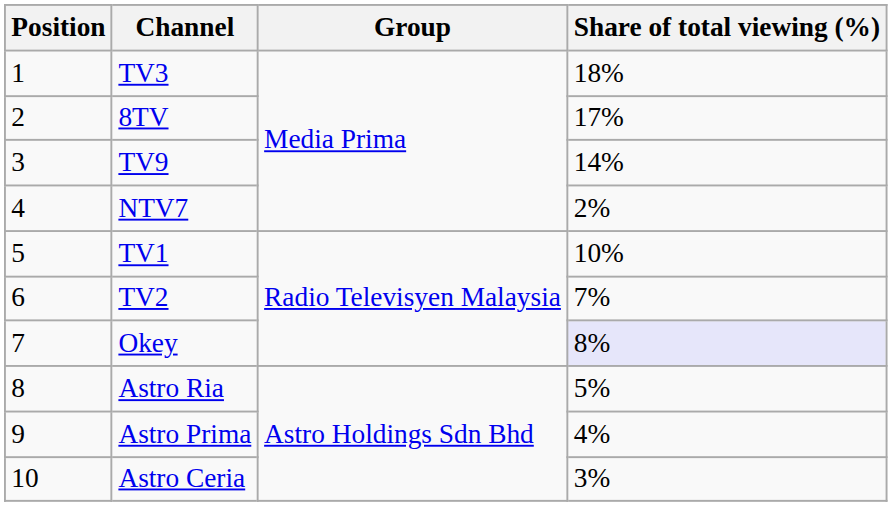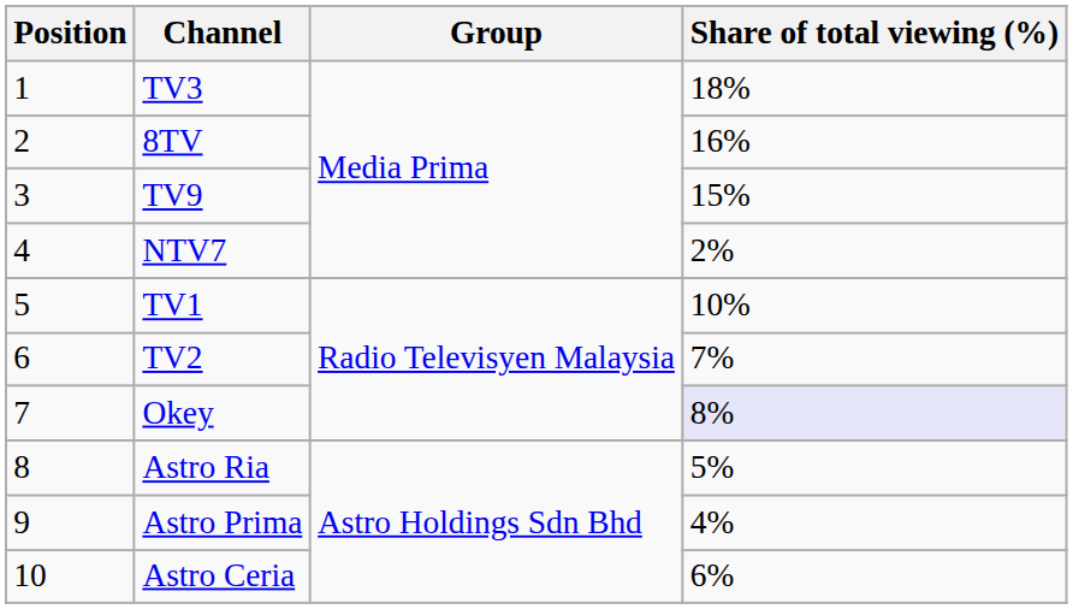 <table class="wikitable" style="font-size: 90%">
 <tr>
 <th>Position</th>
 <th>Channel</th>
 <th>Group</th>
 <th>Share of total viewing (%)</th>
 </tr>
 <tr>
 <td>1</td>
 <td><a href='#'>TV3</a></td>
 <td rowspan="4"><a href='#'>Media Prima</a></td>
 <td>18%</td>
 </tr>
 <tr>
 <td>2</td>
 <td><a href='#'>8TV</a></td>
-<td>17%</td>
+<td>16%</td>
 </tr>
 <tr>
 <td>3</td>
 <td><a href='#'>TV9</a></td>
-<td>14%</td>
+<td>15%</td>
 </tr>
 <tr>
 <td>4</td>
 <td><a href='#'>NTV7</a></td>
 <td>2%</td>
 </tr>
 <tr>
 <td>5</td>
 <td><a href='#'>TV1</a></td>
 <td rowspan="3"><a href='#'>Radio Televisyen Malaysia</a></td>
 <td>10%</td>
 </tr>
 <tr>
 <td>6</td>
 <td><a href='#'>TV2</a></td>
 <td>7%</td>
 </tr>
 <tr>
 <td>7</td>
 <td><a href='#'>Okey</a></td>
 <td style="background: lavender;">8%</td>
 </tr>
 <tr>
 <td>8</td>
 <td><a href='#'>Astro Ria</a></td>
 <td rowspan="3"><a href='#'>Astro Holdings Sdn Bhd</a></td>
 <td>5%</td>
 </tr>
 <tr>
 <td>9</td>
 <td><a href='#'>Astro Prima</a></td>
 <td>4%</td>
 </tr>
 <tr>
 <td>10</td>
 <td><a href='#'>Astro Ceria</a></td>
-<td>3%</td>
+<td>6%</td>
 </tr>
 </table>
